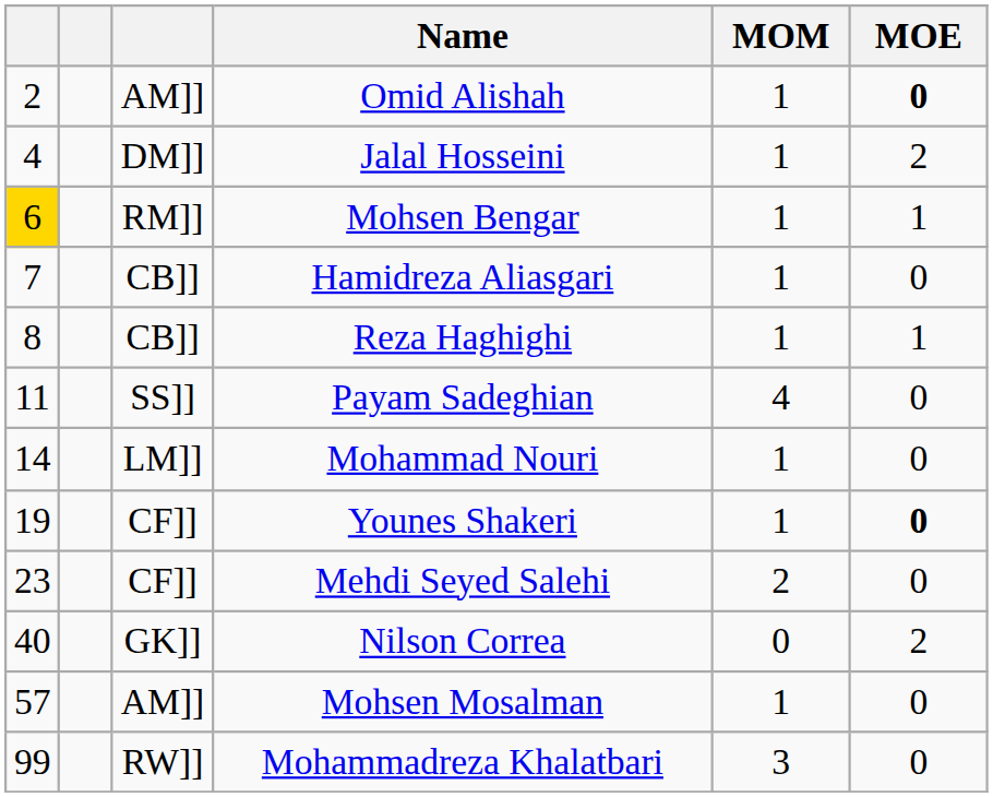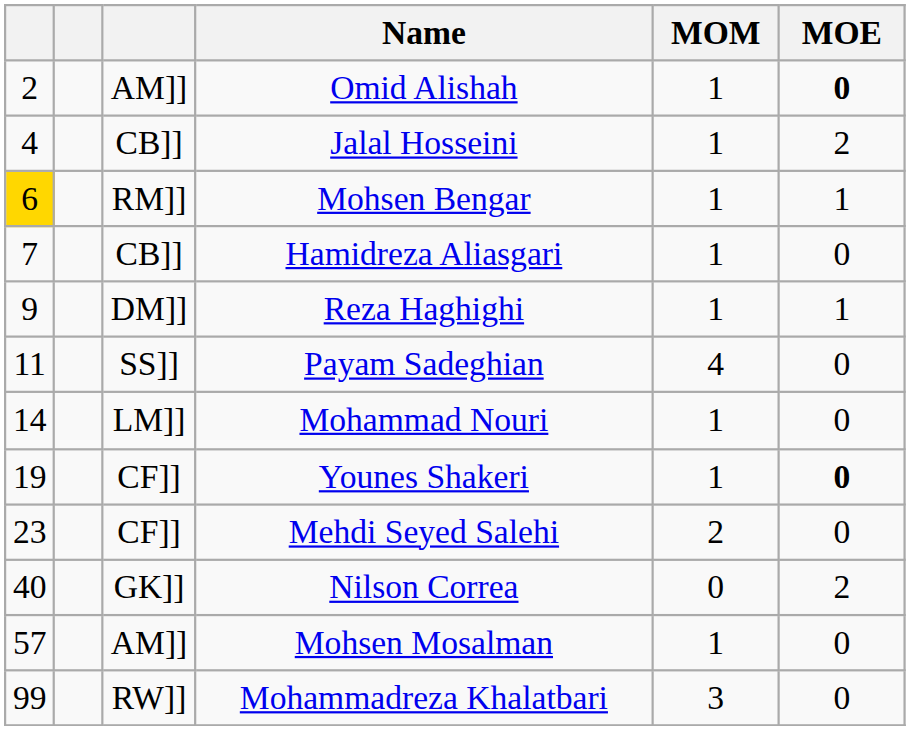 <table class="wikitable sortable" style="font-size: 95%; text-align: center;">
 <tr>
 <th width=15></th>
 <th width=15></th>
 <th width=15></th>
 <th width=200>Name</th>
 <th width=50>MOM</th>
 <th width=50>MOE</th>
 </tr>
 <tr>
 <td>2</td>
 <td></td>
 <td [[>AM]]</td>
 <td><a href='#'>Omid Alishah</a></td>
 <td>1</td>
 <td><strong>0</strong></td>
 </tr>
 <tr>
 <td>4</td>
 <td></td>
-<td [[>DM]]</td>
+<td [[>CB]]</td>
 <td><a href='#'>Jalal Hosseini</a></td>
 <td>1</td>
 <td>2</td>
 </tr>
 <tr>
 <td style="background: gold;">6</td>
 <td></td>
 <td [[>RM]]</td>
 <td><a href='#'>Mohsen Bengar</a></td>
 <td>1</td>
 <td>1</td>
 </tr>
 <tr>
 <td>7</td>
 <td></td>
 <td [[>CB]]</td>
 <td><a href='#'>Hamidreza Aliasgari</a></td>
 <td>1</td>
 <td>0</td>
 </tr>
 <tr>
-<td>8</td>
+<td>9</td>
 <td></td>
-<td [[>CB]]</td>
+<td [[>DM]]</td>
 <td><a href='#'>Reza Haghighi</a></td>
 <td>1</td>
 <td>1</td>
 </tr>
 <tr>
 <td>11</td>
 <td></td>
 <td [[>SS]]</td>
 <td><a href='#'>Payam Sadeghian</a></td>
 <td>4</td>
 <td>0</td>
 </tr>
 <tr>
 <td>14</td>
 <td></td>
 <td [[>LM]]</td>
 <td><a href='#'>Mohammad Nouri</a></td>
 <td>1</td>
 <td>0</td>
 </tr>
 <tr>
 <td>19</td>
 <td></td>
 <td [[>CF]]</td>
 <td><a href='#'>Younes Shakeri</a></td>
 <td>1</td>
 <td><strong>0</strong></td>
 </tr>
 <tr>
 <td>23</td>
 <td></td>
 <td [[>CF]]</td>
 <td><a href='#'>Mehdi Seyed Salehi</a></td>
 <td>2</td>
 <td>0</td>
 </tr>
 <tr>
 <td>40</td>
 <td></td>
 <td [[>GK]]</td>
 <td><a href='#'>Nilson Correa</a></td>
 <td>0</td>
 <td>2</td>
 </tr>
 <tr>
 <td>57</td>
 <td></td>
 <td [[>AM]]</td>
 <td><a href='#'>Mohsen Mosalman</a></td>
 <td>1</td>
 <td>0</td>
 </tr>
 <tr>
 <td>99</td>
 <td></td>
 <td [[>RW]]</td>
 <td><a href='#'>Mohammadreza Khalatbari</a></td>
 <td>3</td>
 <td>0</td>
 </tr>
 <tr>
 </tr>
 </table>
